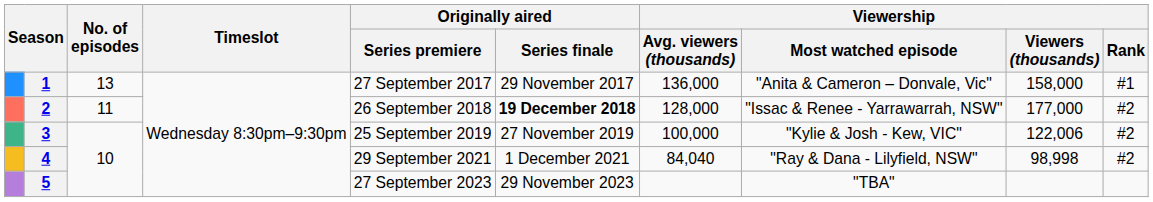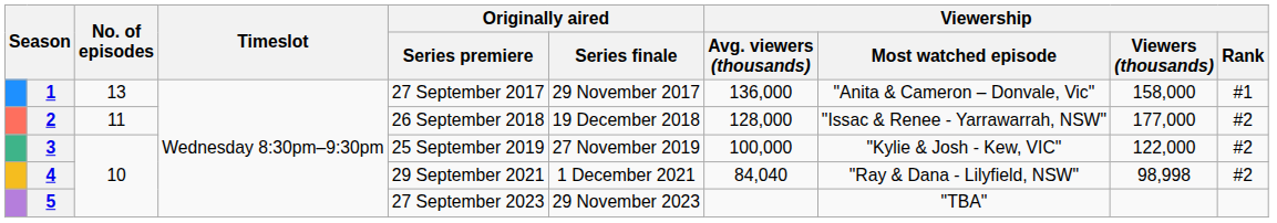 <table class="wikitable" style="text-align:center;">
 <tr>
 <th rowspan="2" colspan="2">Season</th>
 <th rowspan="2">No. of<br>episodes</th>
 <th rowspan="2">Timeslot</th>
 <th colspan="2">Originally aired</th>
 <th colspan="4">Viewership</th>
 </tr>
 <tr>
 <th>Series premiere</th>
 <th>Series finale</th>
 <th>Avg. viewers<br><em>(thousands)</em></th>
 <th>Most watched episode</th>
 <th>Viewers<br><em>(thousands)</em></th>
 <th>Rank</th>
 </tr>
 <tr>
 <th style="background:#1E90FF; color:white;"></th>
 <th><a href='#'>1</a></th>
 <td>13</td>
 <td rowspan="5">Wednesday 8:30pm–9:30pm</td>
 <td>27 September 2017</td>
 <td>29 November 2017</td>
 <td>136,000</td>
 <td>"Anita & Cameron – Donvale, Vic"</td>
 <td>158,000</td>
 <td>#1</td>
 </tr>
 <tr>
 <th style="background:#FE6F5E; color:white;"></th>
 <th><a href='#'>2</a></th>
 <td>11</td>
 <td>26 September 2018</td>
-<td><strong>19 December 2018</strong></td>
+<td>19 December 2018</td>
 <td>128,000</td>
 <td>"Issac & Renee - Yarrawarrah, NSW"</td>
 <td>177,000</td>
 <td>#2</td>
 </tr>
 <tr>
 <th style="background:#3EB489; color:white;"></th>
 <th><a href='#'>3</a></th>
 <td rowspan=3>10</td>
 <td>25 September 2019</td>
 <td>27 November 2019</td>
 <td>100,000</td>
 <td>"Kylie & Josh - Kew, VIC"</td>
-<td>122,006</td>
+<td>122,000</td>
 <td>#2</td>
 </tr>
 <tr>
 <th style="background:#F5BD1F; color:white;"></th>
 <th><a href='#'>4</a></th>
 <td>29 September 2021</td>
 <td>1 December 2021</td>
 <td>84,040</td>
 <td>"Ray & Dana - Lilyfield, NSW"</td>
 <td>98,998</td>
 <td>#2</td>
 </tr>
 <tr>
 <th style="background:#B57EDC; color:white;"></th>
 <th><a href='#'>5</a></th>
 <td>27 September 2023</td>
 <td>29 November 2023</td>
 <td></td>
 <td>"TBA"</td>
 <td></td>
 <td></td>
 </tr>
 </table>
